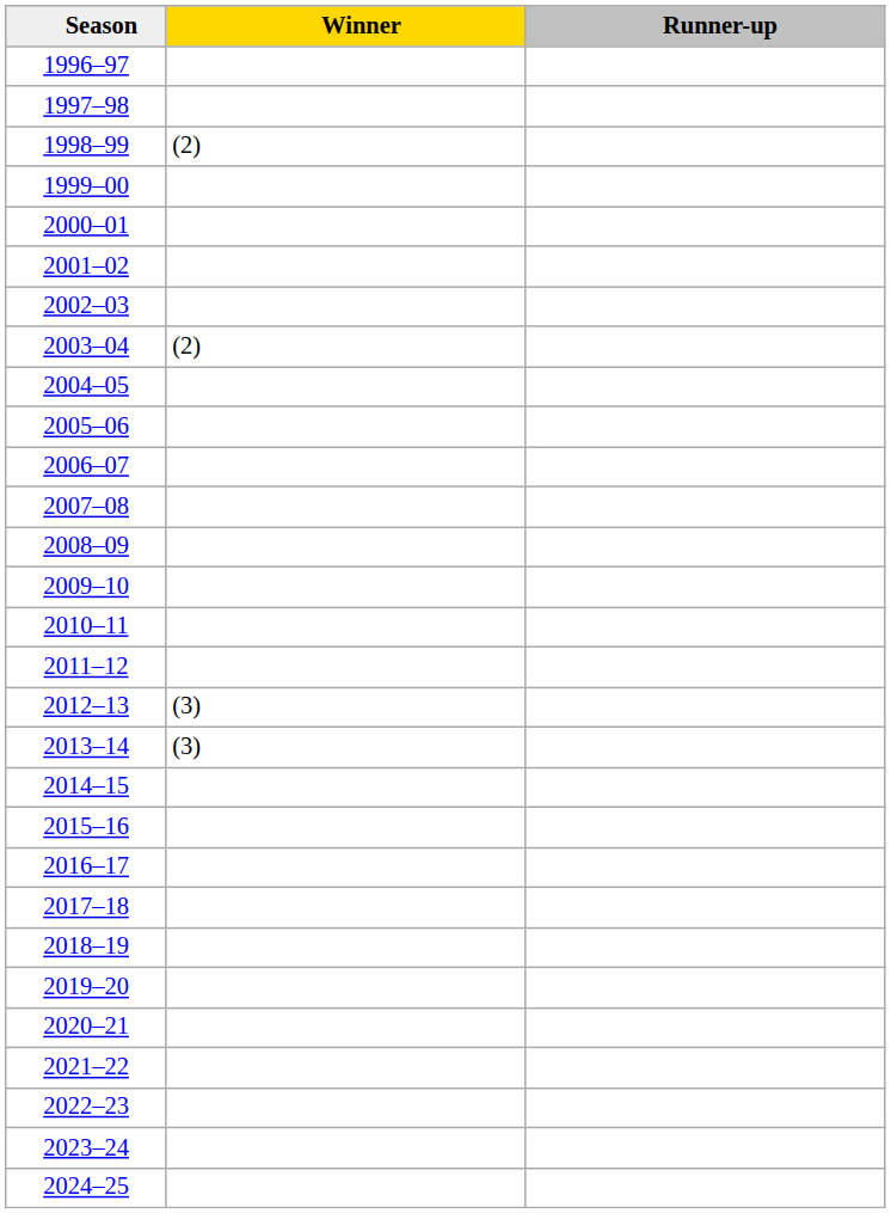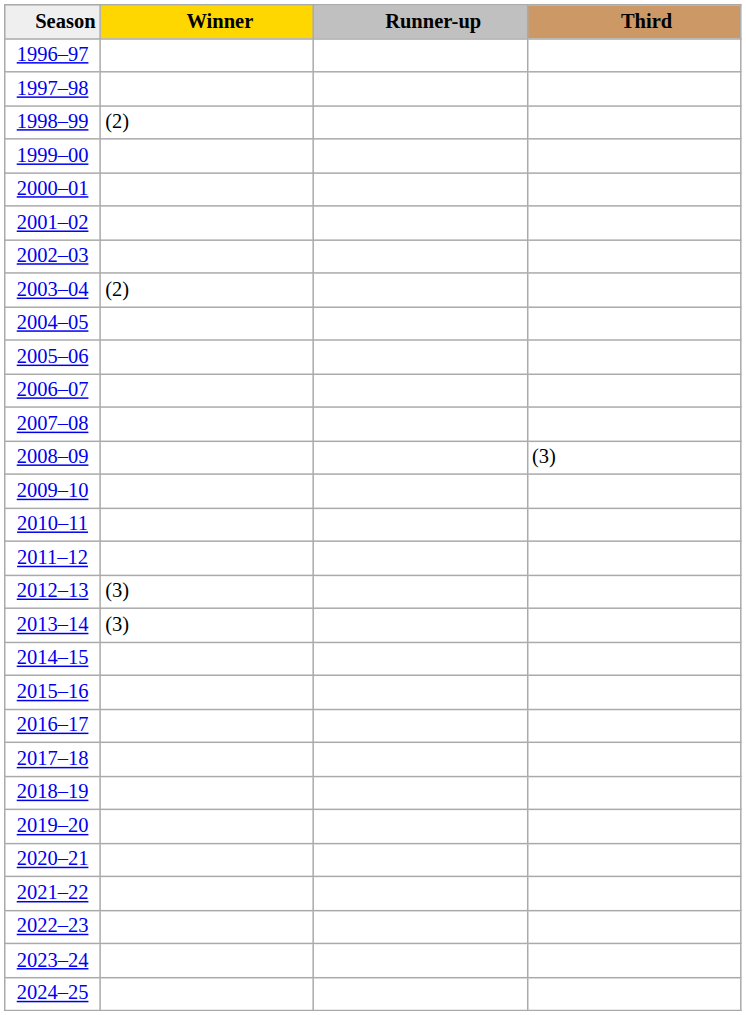 <table class="wikitable sortable" style="background:#fff; font-size:86%; line-height:16px; border:gray solid 1px">
 <tr style="background:#ccc; text-align:center;">
 <th style="width:13%; background:#efefef;">     Season</th>
 <th style="width:29%; background:gold">     Winner</th>
 <th style="width:29%; background:silver">     Runner-up</th>
+<th style="width:29%; background:#c96;">     Third</th>
 </tr>
 <tr>
 <td align=center><a href='#'>1996–97</a></td>
+<td></td>
 <td></td>
 <td></td>
 </tr>
 <tr>
 <td align=center><a href='#'>1997–98</a></td>
 <td></td>
 <td></td>
+<td></td>
 </tr>
 <tr>
 <td align=center><a href='#'>1998–99</a></td>
 <td> (2)</td>
 <td></td>
+<td></td>
 </tr>
 <tr>
 <td align=center><a href='#'>1999–00</a></td>
+<td></td>
 <td></td>
 <td></td>
 </tr>
 <tr>
 <td align=center><a href='#'>2000–01</a></td>
 <td></td>
 <td></td>
+<td></td>
 </tr>
 <tr>
 <td align=center><a href='#'>2001–02</a></td>
+<td></td>
 <td></td>
 <td></td>
 </tr>
 <tr>
 <td align=center><a href='#'>2002–03</a></td>
 <td></td>
 <td></td>
+<td></td>
 </tr>
 <tr>
 <td align=center><a href='#'>2003–04</a></td>
 <td> (2)</td>
 <td></td>
+<td></td>
 </tr>
 <tr>
 <td align=center><a href='#'>2004–05</a></td>
+<td></td>
 <td></td>
 <td></td>
 </tr>
 <tr>
 <td align=center><a href='#'>2005–06</a></td>
 <td></td>
 <td></td>
+<td></td>
 </tr>
 <tr>
 <td align=center><a href='#'>2006–07</a></td>
+<td></td>
 <td></td>
 <td></td>
 </tr>
 <tr>
 <td align=center><a href='#'>2007–08</a></td>
 <td></td>
 <td></td>
+<td></td>
 </tr>
 <tr>
 <td align=center><a href='#'>2008–09</a></td>
 <td></td>
 <td></td>
+<td> (3)</td>
 </tr>
 <tr>
 <td align=center><a href='#'>2009–10</a></td>
+<td></td>
 <td></td>
 <td></td>
 </tr>
 <tr>
 <td align=center><a href='#'>2010–11</a></td>
 <td></td>
 <td></td>
+<td></td>
 </tr>
 <tr>
 <td align=center><a href='#'>2011–12</a></td>
+<td></td>
 <td></td>
 <td></td>
 </tr>
 <tr>
 <td align=center><a href='#'>2012–13</a></td>
 <td> (3)</td>
 <td></td>
+<td></td>
 </tr>
 <tr>
 <td align=center><a href='#'>2013–14</a></td>
 <td> (3)</td>
 <td></td>
+<td></td>
 </tr>
 <tr>
 <td align=center><a href='#'>2014–15</a></td>
+<td></td>
 <td></td>
 <td></td>
 </tr>
 <tr>
 <td align=center><a href='#'>2015–16</a></td>
 <td></td>
 <td></td>
+<td></td>
 </tr>
 <tr>
 <td align=center><a href='#'>2016–17</a></td>
+<td></td>
 <td></td>
 <td></td>
 </tr>
 <tr>
 <td align=center><a href='#'>2017–18</a></td>
 <td></td>
 <td></td>
+<td></td>
 </tr>
 <tr>
 <td align=center><a href='#'>2018–19</a></td>
+<td></td>
 <td></td>
 <td></td>
 </tr>
 <tr>
 <td align=center><a href='#'>2019–20</a></td>
 <td></td>
 <td></td>
+<td></td>
 </tr>
 <tr>
 <td align=center><a href='#'>2020–21</a></td>
+<td></td>
 <td></td>
 <td></td>
 </tr>
 <tr>
 <td align=center><a href='#'>2021–22</a></td>
 <td></td>
 <td></td>
+<td></td>
 </tr>
 <tr>
 <td align=center><a href='#'>2022–23</a></td>
+<td></td>
 <td></td>
 <td></td>
 </tr>
 <tr>
 <td align=center><a href='#'>2023–24</a></td>
 <td></td>
 <td></td>
+<td></td>
 </tr>
 <tr>
 <td align=center><a href='#'>2024–25</a></td>
 <td></td>
 <td></td>
+<td></td>
 </tr>
 </table>
